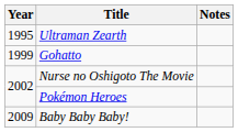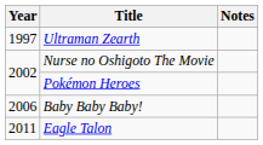 <table class="wikitable">
 <tr>
 <th>Year</th>
 <th>Title</th>
 <th>Notes</th>
 </tr>
 <tr>
-<td>1995</td>
+<td>1997</td>
 <td><em><a href='#'>Ultraman Zearth</a></em></td>
-<td></td>
-</tr>
-<tr>
-<td>1999</td>
-<td><em><a href='#'>Gohatto</a></em></td>
 <td></td>
 </tr>
 <tr>
 <td rowspan="2">2002</td>
 <td><em>Nurse no Oshigoto The Movie</em></td>
 <td></td>
 </tr>
 <tr>
 <td><em><a href='#'>Pokémon Heroes</a></em></td>
 <td></td>
 </tr>
 <tr>
-<td>2009</td>
+<td>2006</td>
 <td><em>Baby Baby Baby!</em></td>
 <td></td>
 </tr>
+<tr>
+<td>2011</td>
+<td><em><a href='#'>Eagle Talon</a></em></td>
+<td></td>
+</tr>
 </table>
